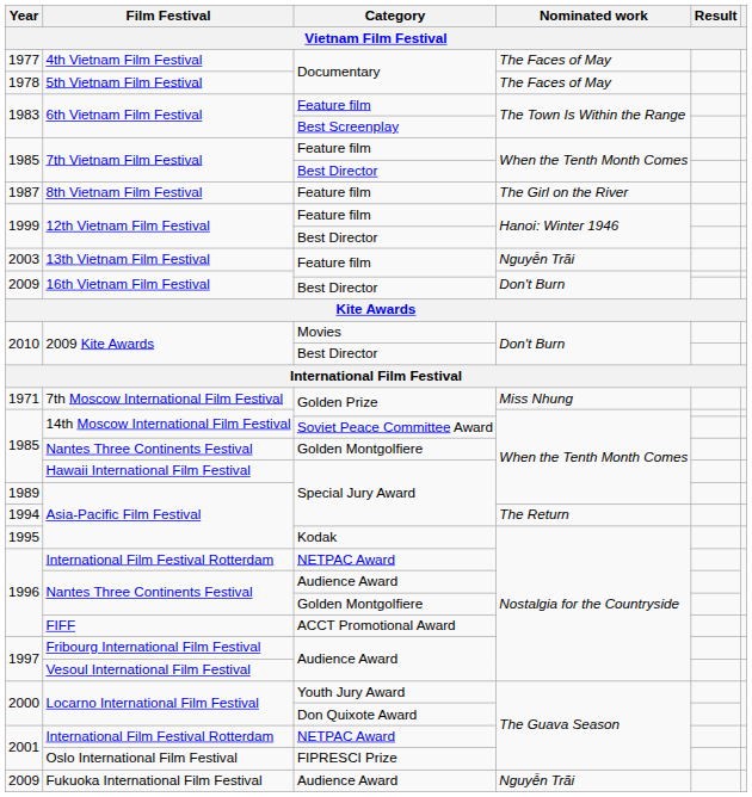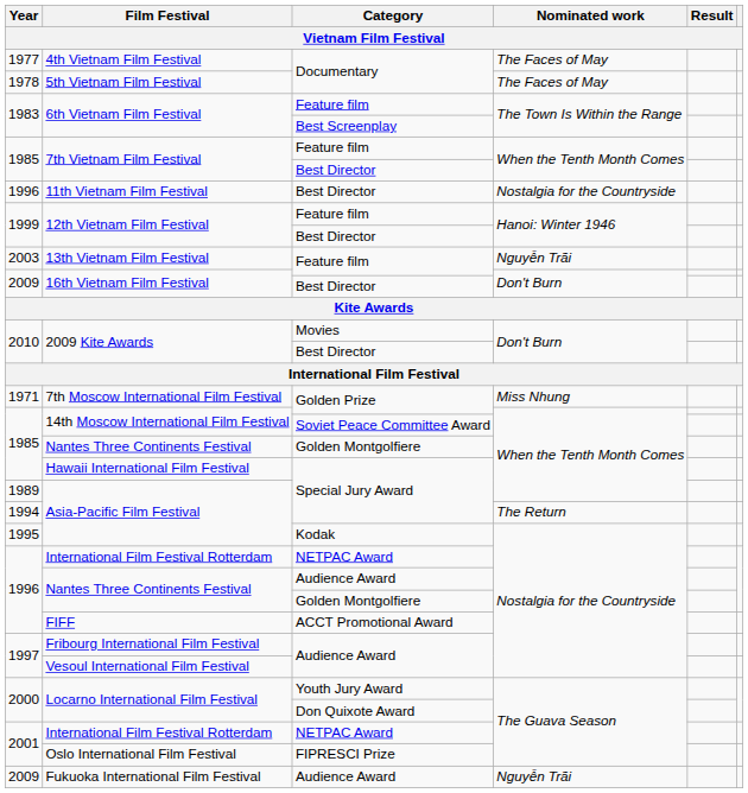 <table class="wikitable">
 <tr>
 <th>Year</th>
 <th>Film Festival</th>
 <th>Category</th>
 <th>Nominated work</th>
 <th>Result</th>
 <th></th>
 </tr>
 <tr>
 <th colspan="6"><a href='#'>Vietnam Film Festival</a></th>
 </tr>
 <tr>
 <td>1977</td>
 <td><a href='#'>4th Vietnam Film Festival</a></td>
 <td rowspan="2">Documentary</td>
 <td><em>The Faces of May</em></td>
 <td></td>
 <td></td>
 </tr>
 <tr>
 <td>1978</td>
 <td><a href='#'>5th Vietnam Film Festival</a></td>
 <td><em>The Faces of May</em></td>
 <td></td>
 <td></td>
 </tr>
 <tr>
 <td rowspan="2">1983</td>
 <td rowspan="2"><a href='#'>6th Vietnam Film Festival</a></td>
 <td><a href='#'>Feature film</a></td>
 <td rowspan="2"><em>The Town Is Within the Range</em></td>
 <td></td>
 <td></td>
 </tr>
 <tr>
 <td><a href='#'>Best Screenplay</a></td>
 <td></td>
 <td></td>
 </tr>
 <tr>
 <td rowspan="2">1985</td>
 <td rowspan="2"><a href='#'>7th Vietnam Film Festival</a></td>
 <td>Feature film</td>
 <td rowspan="2"><em>When the Tenth Month Comes</em></td>
 <td></td>
 <td></td>
 </tr>
 <tr>
 <td><a href='#'>Best Director</a></td>
 <td></td>
 <td></td>
 </tr>
 <tr>
-<td>1987</td>
-<td><a href='#'>8th Vietnam Film Festival</a></td>
-<td>Feature film</td>
-<td><em>The Girl on the River</em></td>
+<td>1996</td>
+<td><a href='#'>11th Vietnam Film Festival</a></td>
+<td>Best Director</td>
+<td><em>Nostalgia for the Countryside</em></td>
 <td></td>
 <td></td>
 </tr>
 <tr>
 <td rowspan="2">1999</td>
 <td rowspan="2"><a href='#'>12th Vietnam Film Festival</a></td>
 <td>Feature film</td>
 <td rowspan="2"><em>Hanoi: Winter 1946</em></td>
 <td></td>
 <td></td>
 </tr>
 <tr>
 <td>Best Director</td>
 <td></td>
 <td></td>
 </tr>
 <tr>
 <td>2003</td>
 <td><a href='#'>13th Vietnam Film Festival</a></td>
 <td rowspan="2">Feature film</td>
 <td><em>Nguyễn Trãi</em></td>
 <td></td>
 <td></td>
 </tr>
 <tr>
 <td rowspan="2">2009</td>
 <td rowspan="2"><a href='#'>16th Vietnam Film Festival</a></td>
 <td rowspan="2"><em>Don't Burn</em></td>
 <td></td>
 <td></td>
 </tr>
 <tr>
 <td>Best Director</td>
 <td></td>
 <td></td>
 </tr>
 <tr>
 <th colspan="6"><a href='#'>Kite Awards</a></th>
 </tr>
 <tr>
 <td rowspan="2">2010</td>
 <td rowspan="2">2009 <a href='#'>Kite Awards</a></td>
 <td>Movies</td>
 <td rowspan="2"><em>Don't Burn</em></td>
 <td></td>
 <td></td>
 </tr>
 <tr>
 <td>Best Director</td>
 <td></td>
 <td></td>
 </tr>
 <tr>
 <th colspan="6">International Film Festival</th>
 </tr>
 <tr>
 <td>1971</td>
 <td>7th <a href='#'>Moscow International Film Festival</a></td>
 <td rowspan="2">Golden Prize</td>
 <td><em>Miss Nhung</em></td>
 <td></td>
 <td></td>
 </tr>
 <tr>
 <td rowspan="4">1985</td>
 <td rowspan="2">14th <a href='#'>Moscow International Film Festival</a></td>
 <td rowspan="5"><em>When the Tenth Month Comes</em></td>
 <td></td>
 <td></td>
 </tr>
 <tr>
 <td><a href='#'>Soviet Peace Committee</a> Award</td>
 <td></td>
 <td></td>
 </tr>
 <tr>
 <td><a href='#'>Nantes Three Continents Festival</a></td>
 <td rowspan="1">Golden Montgolfiere</td>
 <td></td>
 <td></td>
 </tr>
 <tr>
 <td><a href='#'>Hawaii International Film Festival</a></td>
 <td rowspan="3">Special Jury Award</td>
 <td></td>
 <td></td>
 </tr>
 <tr>
 <td>1989</td>
 <td rowspan="3"><a href='#'>Asia-Pacific Film Festival</a></td>
 <td></td>
 <td></td>
 </tr>
 <tr>
 <td>1994</td>
 <td><em>The Return</em></td>
 <td></td>
 <td></td>
 </tr>
 <tr>
 <td>1995</td>
 <td>Kodak</td>
 <td rowspan="7"><em>Nostalgia for the Countryside</em></td>
 <td></td>
 <td></td>
 </tr>
 <tr>
 <td rowspan="4">1996</td>
 <td><a href='#'>International Film Festival Rotterdam</a></td>
 <td rowspan="1"><a href='#'>NETPAC Award</a></td>
 <td></td>
 <td rowspan="3"></td>
 </tr>
 <tr>
 <td rowspan="2"><a href='#'>Nantes Three Continents Festival</a></td>
 <td>Audience Award</td>
 <td></td>
 </tr>
 <tr>
 <td rowspan="1">Golden Montgolfiere</td>
 <td></td>
 </tr>
 <tr>
 <td><a href='#'>FIFF</a></td>
 <td rowspan="1">ACCT Promotional Award</td>
 <td></td>
 <td></td>
 </tr>
 <tr>
 <td rowspan="2">1997</td>
 <td><a href='#'>Fribourg International Film Festival</a></td>
 <td rowspan="2">Audience Award</td>
 <td></td>
 <td></td>
 </tr>
 <tr>
 <td><a href='#'>Vesoul International Film Festival</a></td>
 <td></td>
 <td></td>
 </tr>
 <tr>
 <td rowspan="2">2000</td>
 <td rowspan="2"><a href='#'>Locarno International Film Festival</a></td>
 <td>Youth Jury Award</td>
 <td rowspan="4"><em>The Guava Season</em></td>
 <td></td>
 <td rowspan="2"></td>
 </tr>
 <tr>
 <td>Don Quixote Award</td>
 <td></td>
 </tr>
 <tr>
 <td rowspan="2">2001</td>
 <td><a href='#'>International Film Festival Rotterdam</a></td>
 <td rowspan="1"><a href='#'>NETPAC Award</a></td>
 <td></td>
 <td></td>
 </tr>
 <tr>
 <td>Oslo International Film Festival</td>
 <td>FIPRESCI Prize</td>
 <td></td>
 <td></td>
 </tr>
 <tr>
 <td>2009</td>
 <td>Fukuoka International Film Festival</td>
 <td rowspan="1">Audience Award</td>
 <td><em>Nguyễn Trãi</em></td>
 <td></td>
 <td></td>
 </tr>
 </table>
